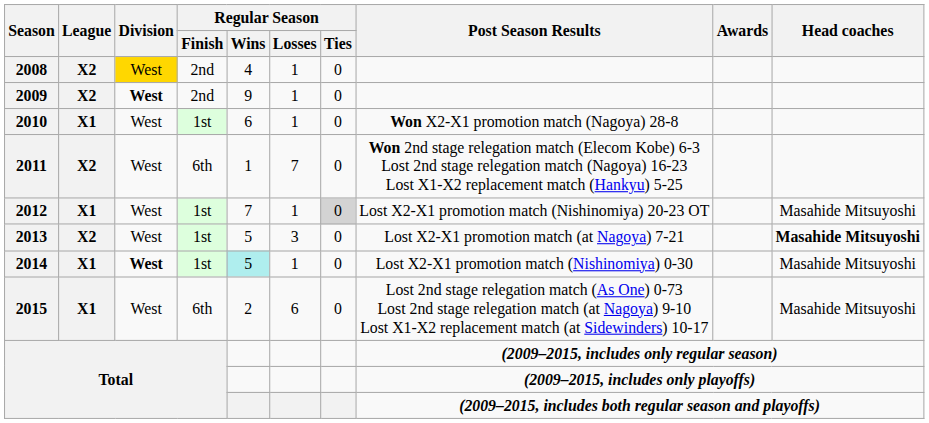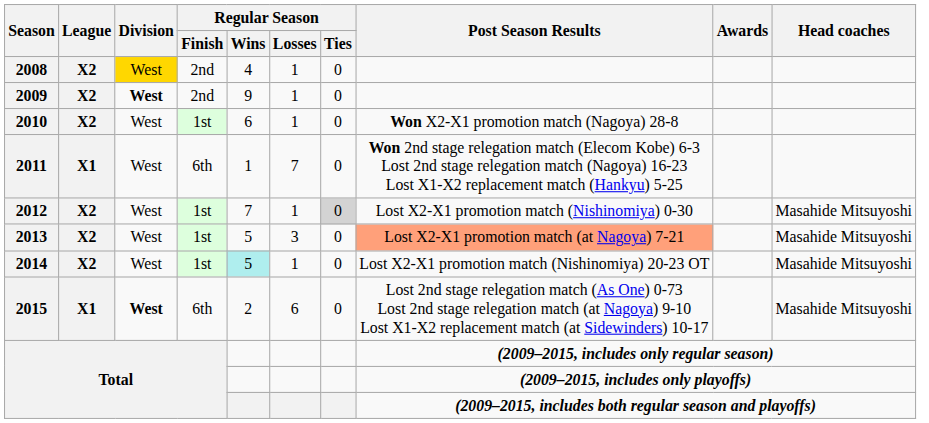 <table class="wikitable" style="text-align:center; font-size:95%">
 <tr>
 <th rowspan="2">Season</th>
 <th rowspan="2">League</th>
 <th rowspan="2">Division</th>
 <th colspan="4">Regular Season</th>
 <th rowspan="2">Post Season Results</th>
 <th rowspan="2">Awards</th>
 <th rowspan="2">Head coaches</th>
 </tr>
 <tr>
 <th>Finish</th>
 <th>Wins</th>
 <th>Losses</th>
 <th>Ties</th>
 </tr>
 <tr>
 <th align="center">2008</th>
 <th align="center">X2</th>
 <td align="center" style="background: gold;">West</td>
 <td align="center" bgcolor="">2nd</td>
 <td align="center">4</td>
 <td align="center">1</td>
 <td align="center">0</td>
 <td></td>
 <td></td>
 <td></td>
 </tr>
 <tr>
 <th align="center">2009</th>
 <th align="center">X2</th>
 <td align="center"><strong>West</strong></td>
 <td align="center" bgcolor="">2nd</td>
 <td align="center">9</td>
 <td align="center">1</td>
 <td align="center">0</td>
 <td></td>
 <td></td>
 <td></td>
 </tr>
 <tr>
 <th align="center">2010</th>
-<th align="center">X1</th>
+<th align="center">X2</th>
 <td align="center">West</td>
 <td align="center" bgcolor="#DDFFDD">1st</td>
 <td align="center">6</td>
 <td align="center">1</td>
 <td align="center">0</td>
 <td><strong>Won</strong> X2-X1 promotion match (Nagoya) 28-8</td>
 <td></td>
 <td></td>
 </tr>
 <tr>
 <th align="center">2011</th>
-<th align="center">X2</th>
+<th align="center">X1</th>
 <td align="center">West</td>
 <td align="center" bgcolor="">6th</td>
 <td align="center">1</td>
 <td align="center">7</td>
 <td align="center">0</td>
 <td><strong>Won</strong> 2nd stage relegation match (Elecom Kobe) 6-3<br>Lost 2nd stage relegation match (Nagoya) 16-23<br> Lost X1-X2 replacement match (<a href='#'>Hankyu</a>) 5-25</td>
 <td></td>
 <td></td>
 </tr>
 <tr>
 <th align="center">2012</th>
-<th align="center">X1</th>
+<th align="center">X2</th>
 <td align="center">West</td>
 <td align="center" bgcolor="#DDFFDD">1st</td>
 <td align="center">7</td>
 <td align="center">1</td>
 <td align="center" style="background: lightgrey;">0</td>
-<td>Lost X2-X1 promotion match (Nishinomiya) 20-23 OT</td>
+<td>Lost X2-X1 promotion match (<a href='#'>Nishinomiya</a>) 0-30</td>
 <td></td>
 <td>Masahide Mitsuyoshi</td>
 </tr>
 <tr>
 <th align="center">2013</th>
 <th align="center">X2</th>
 <td align="center">West</td>
 <td align="center" bgcolor="#DDFFDD">1st</td>
 <td align="center">5</td>
 <td align="center">3</td>
 <td align="center">0</td>
-<td>Lost X2-X1 promotion match (at <a href='#'>Nagoya</a>) 7-21</td>
+<td style="background: lightsalmon;">Lost X2-X1 promotion match (at <a href='#'>Nagoya</a>) 7-21</td>
 <td></td>
-<td><strong>Masahide Mitsuyoshi</strong></td>
+<td>Masahide Mitsuyoshi</td>
 </tr>
 <tr>
 <th align="center">2014</th>
-<th align="center">X1</th>
-<td align="center"><strong>West</strong></td>
+<th align="center">X2</th>
+<td align="center">West</td>
 <td align="center" bgcolor="#DDFFDD">1st</td>
 <td align="center" style="background: paleturquoise;">5</td>
 <td align="center">1</td>
 <td align="center">0</td>
-<td>Lost X2-X1 promotion match (<a href='#'>Nishinomiya</a>) 0-30</td>
+<td>Lost X2-X1 promotion match (Nishinomiya) 20-23 OT</td>
 <td></td>
 <td>Masahide Mitsuyoshi</td>
 </tr>
 <tr>
 <th align="center">2015</th>
 <th align="center">X1</th>
-<td align="center">West</td>
+<td align="center"><strong>West</strong></td>
 <td align="center" bgcolor="">6th</td>
 <td align="center">2</td>
 <td align="center">6</td>
 <td align="center">0</td>
 <td>Lost 2nd stage relegation match (<a href='#'>As One</a>) 0-73<br>Lost 2nd stage relegation match (at <a href='#'>Nagoya</a>) 9-10<br>Lost X1-X2 replacement match (at <a href='#'>Sidewinders</a>) 10-17</td>
 <td></td>
 <td>Masahide Mitsuyoshi</td>
 </tr>
 <tr>
 <th align="center" rowSpan="4" colSpan="4">Total</th>
 <td align="center"></td>
 <td align="center"></td>
 <td align="center"></td>
 <td colSpan="4"><strong><em>(2009–2015, includes only regular season)</em></strong></td>
 </tr>
 <tr>
 <td align="center"></td>
 <td align="center"></td>
 <td align="center"></td>
 <td colSpan="4"><strong><em>(2009–2015, includes only playoffs)</em></strong></td>
 </tr>
 <tr>
 <th align="center"></th>
 <th align="center"></th>
 <th align="center"></th>
 <td colSpan="4"><strong><em>(2009–2015, includes both regular season and playoffs)</em></strong></td>
 </tr>
 </table>
